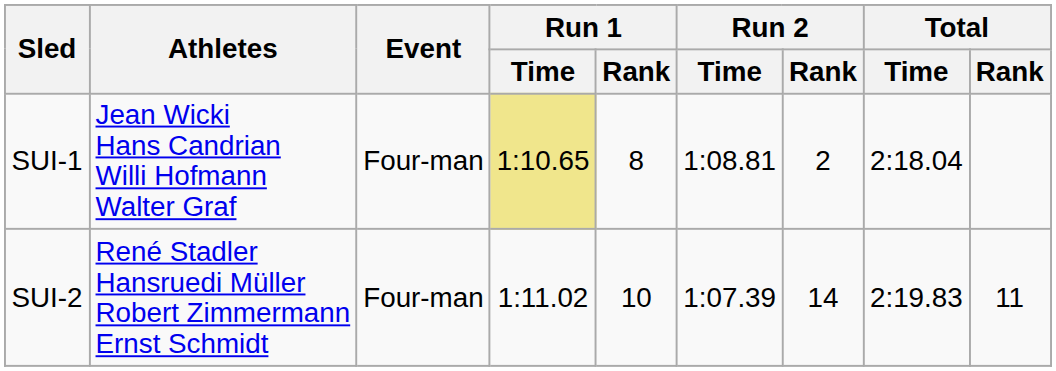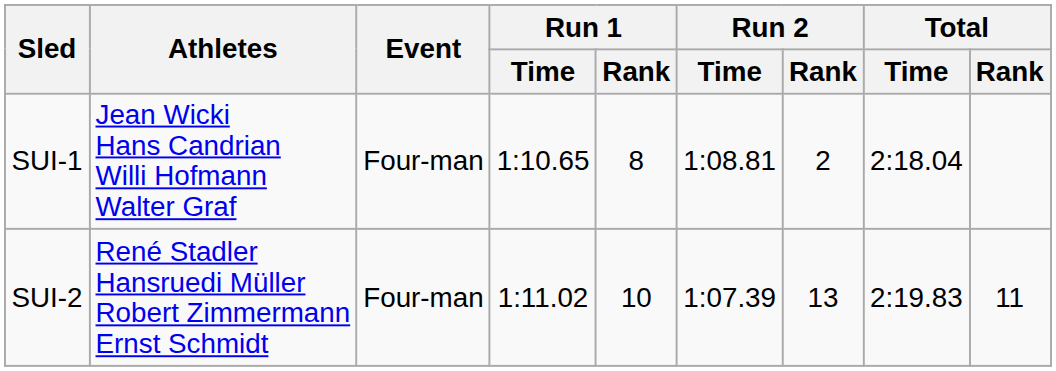 <table class="wikitable"  border="1" style="font-size:90%">
 <tr>
 <th rowspan="2">Sled</th>
 <th rowspan="2">Athletes</th>
 <th rowspan="2">Event</th>
 <th colspan="2">Run 1</th>
 <th colspan="2">Run 2</th>
 <th colspan="2">Total</th>
 </tr>
 <tr>
 <th>Time</th>
 <th>Rank</th>
 <th>Time</th>
 <th>Rank</th>
 <th>Time</th>
 <th>Rank</th>
 </tr>
 <tr>
 <td align="center">SUI-1</td>
 <td><a href='#'>Jean Wicki</a><br><a href='#'>Hans Candrian</a><br><a href='#'>Willi Hofmann</a><br><a href='#'>Walter Graf</a></td>
 <td>Four-man</td>
-<td align="center" style="background: khaki;">1:10.65</td>
+<td align="center">1:10.65</td>
 <td align="center">8</td>
 <td align="center">1:08.81</td>
 <td align="center">2</td>
 <td align="center">2:18.04</td>
 <td align="center"></td>
 </tr>
 <tr>
 <td align="center">SUI-2</td>
 <td><a href='#'>René Stadler</a><br><a href='#'>Hansruedi Müller</a><br><a href='#'>Robert Zimmermann</a><br><a href='#'>Ernst Schmidt</a></td>
 <td>Four-man</td>
 <td align="center">1:11.02</td>
 <td align="center">10</td>
 <td align="center">1:07.39</td>
-<td align="center">14</td>
+<td align="center">13</td>
 <td align="center">2:19.83</td>
 <td align="center">11</td>
 </tr>
 </table>
